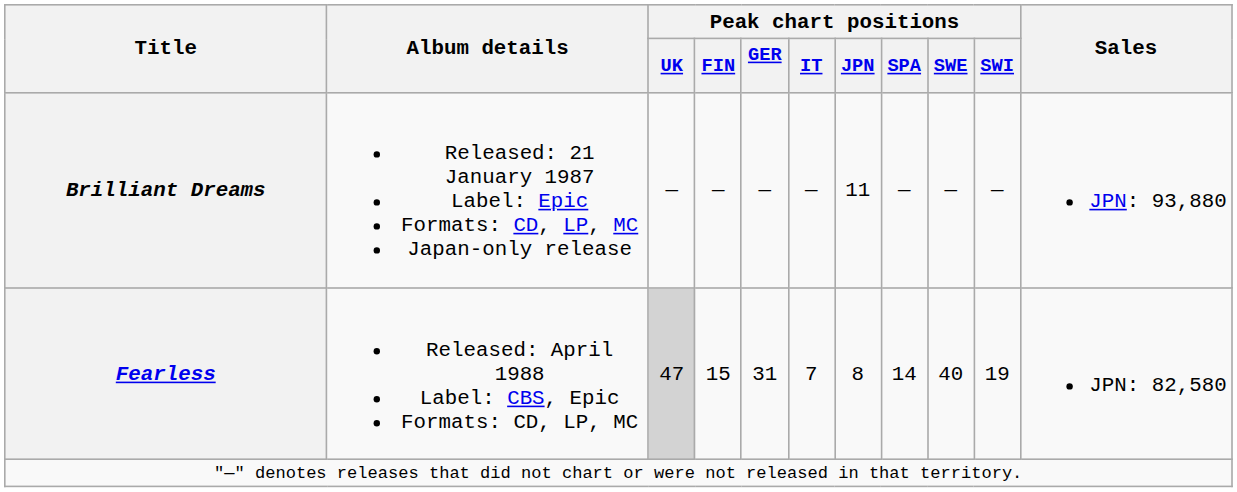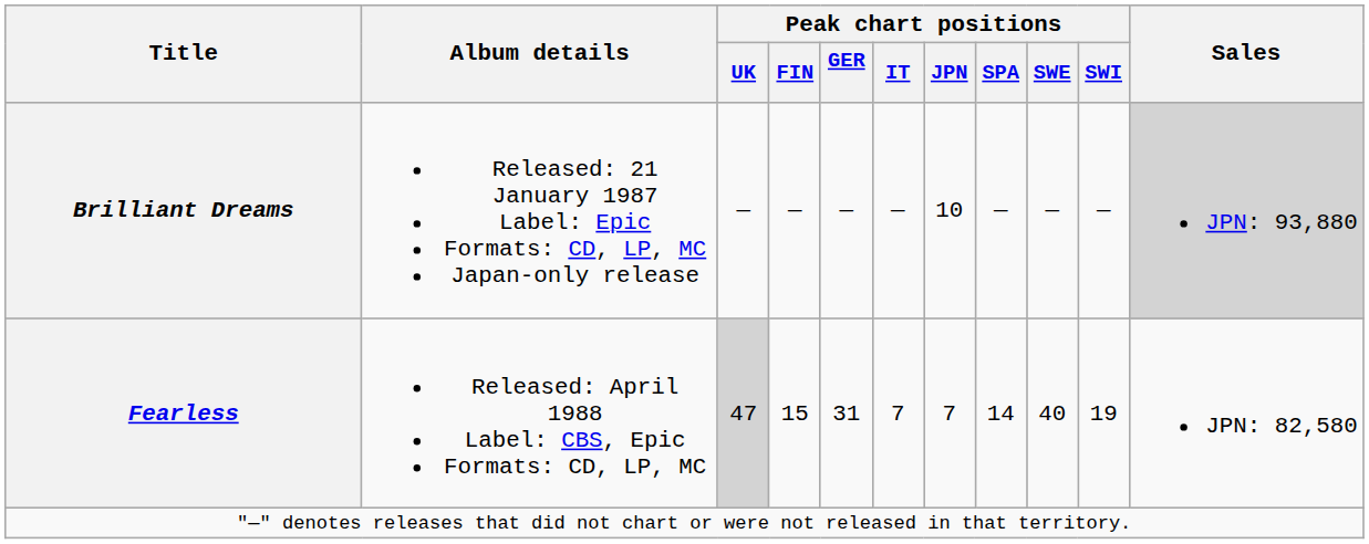 <table class="wikitable plainrowheaders" style="text-align:center;">
 <tr>
 <th rowspan="2" scope="col" style="width:15em;">Title</th>
 <th rowspan="2" scope="col" style="width:15em;">Album details</th>
 <th colspan="8">Peak chart positions</th>
 <th rowspan="2">Sales</th>
 </tr>
 <tr>
 <th scope="col" style="width:2em;font-size:90%;"><a href='#'>UK</a><br></th>
 <th scope="col" style="width:2em;font-size:90%;"><a href='#'>FIN</a><br></th>
 <th scope="col" style="width:2em;font-size:90%;"><a href='#'>GER</a><br><br></th>
 <th scope="col" style="width:2em;font-size:90%;"><a href='#'>IT</a><br></th>
 <th scope="col" style="width:2em;font-size:90%;"><a href='#'>JPN</a><br></th>
 <th scope="col" style="width:2em;font-size:90%;"><a href='#'>SPA</a><br></th>
 <th scope="col" style="width:2em;font-size:90%;"><a href='#'>SWE</a><br></th>
 <th scope="col" style="width:2em;font-size:90%;"><a href='#'>SWI</a><br></th>
 </tr>
 <tr>
 <th scope="row"><em>Brilliant Dreams</em></th>
 <td><br><ul><li>Released: 21 January 1987</li><li>Label: <a href='#'>Epic</a></li><li>Formats: <a href='#'>CD</a>, <a href='#'>LP</a>, <a href='#'>MC</a></li><li>Japan-only release</li></ul></td>
 <td>—</td>
 <td>—</td>
 <td>—</td>
 <td>—</td>
-<td>11</td>
+<td>10</td>
 <td>—</td>
 <td>—</td>
 <td>—</td>
-<td><br><ul><li><a href='#'>JPN</a>: 93,880</li></ul></td>
+<td style="background: lightgrey;"><br><ul><li><a href='#'>JPN</a>: 93,880</li></ul></td>
 </tr>
 <tr>
 <th scope="row"><em><a href='#'>Fearless</a></em></th>
 <td><br><ul><li>Released: April 1988</li><li>Label: <a href='#'>CBS</a>, Epic</li><li>Formats: CD, LP, MC</li></ul></td>
 <td style="background: lightgrey;">47</td>
 <td>15</td>
 <td>31</td>
 <td>7</td>
-<td>8</td>
+<td>7</td>
 <td>14</td>
 <td>40</td>
 <td>19</td>
 <td><br><ul><li>JPN: 82,580</li></ul></td>
 </tr>
 <tr>
 <td colspan="11" style="font-size:8pt">"—" denotes releases that did not chart or were not released in that territory.</td>
 </tr>
 </table>
